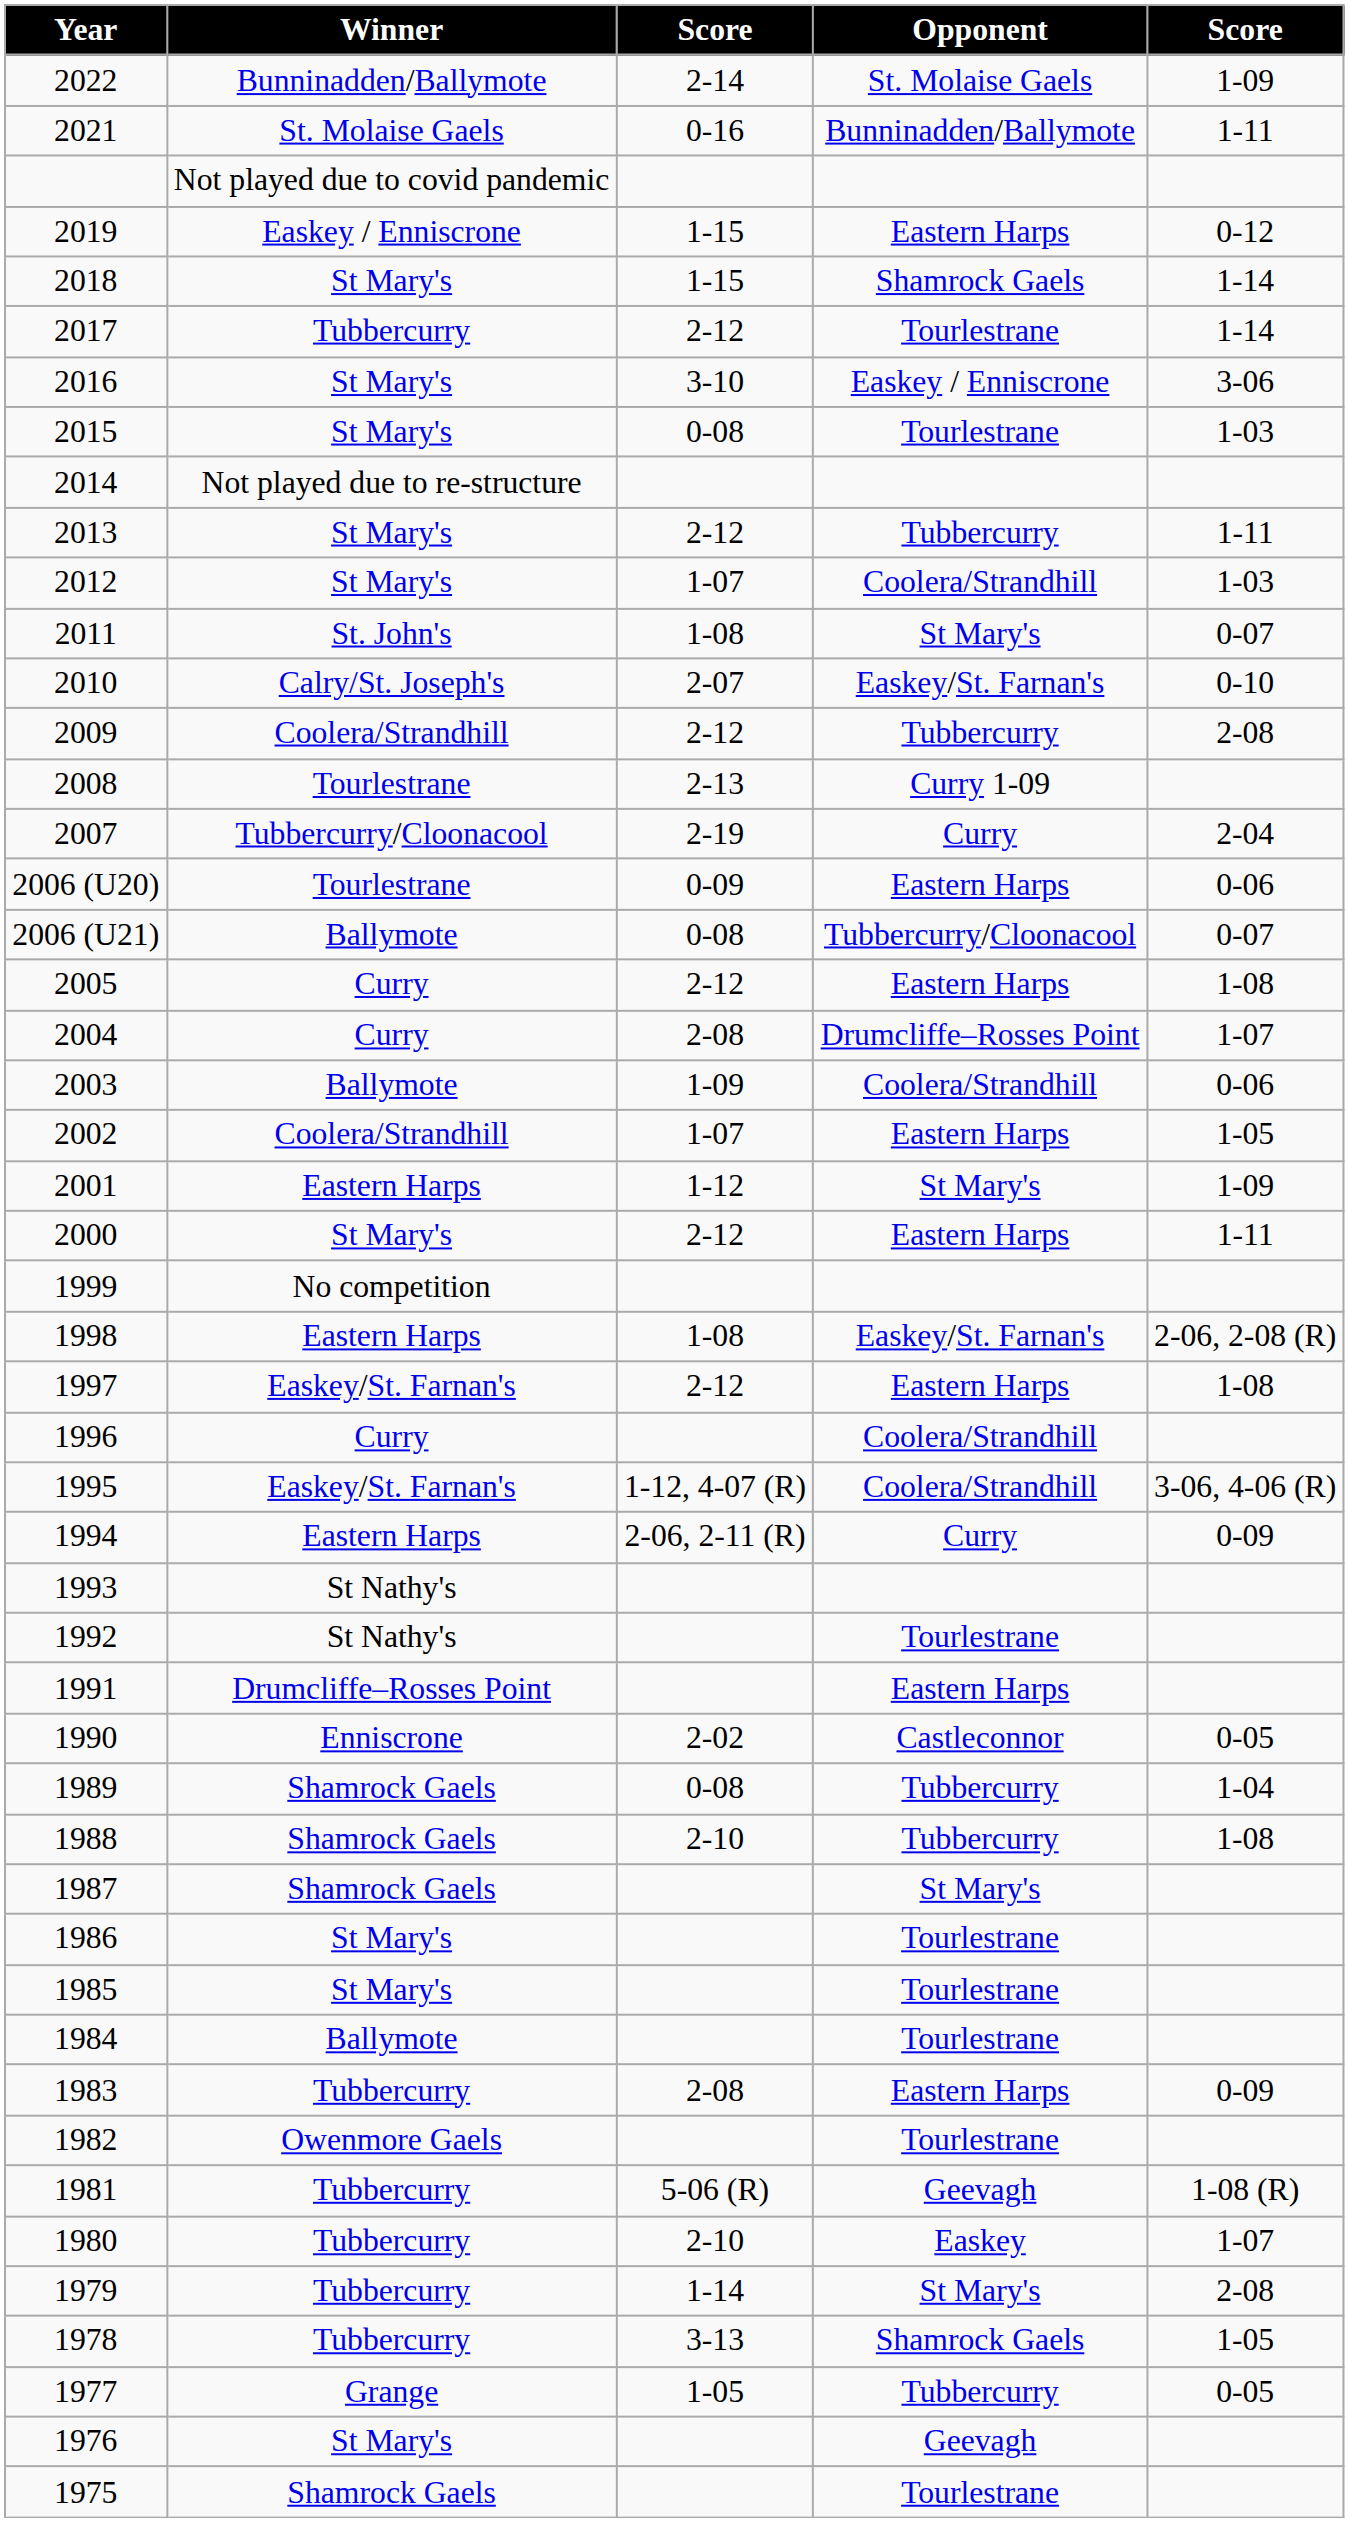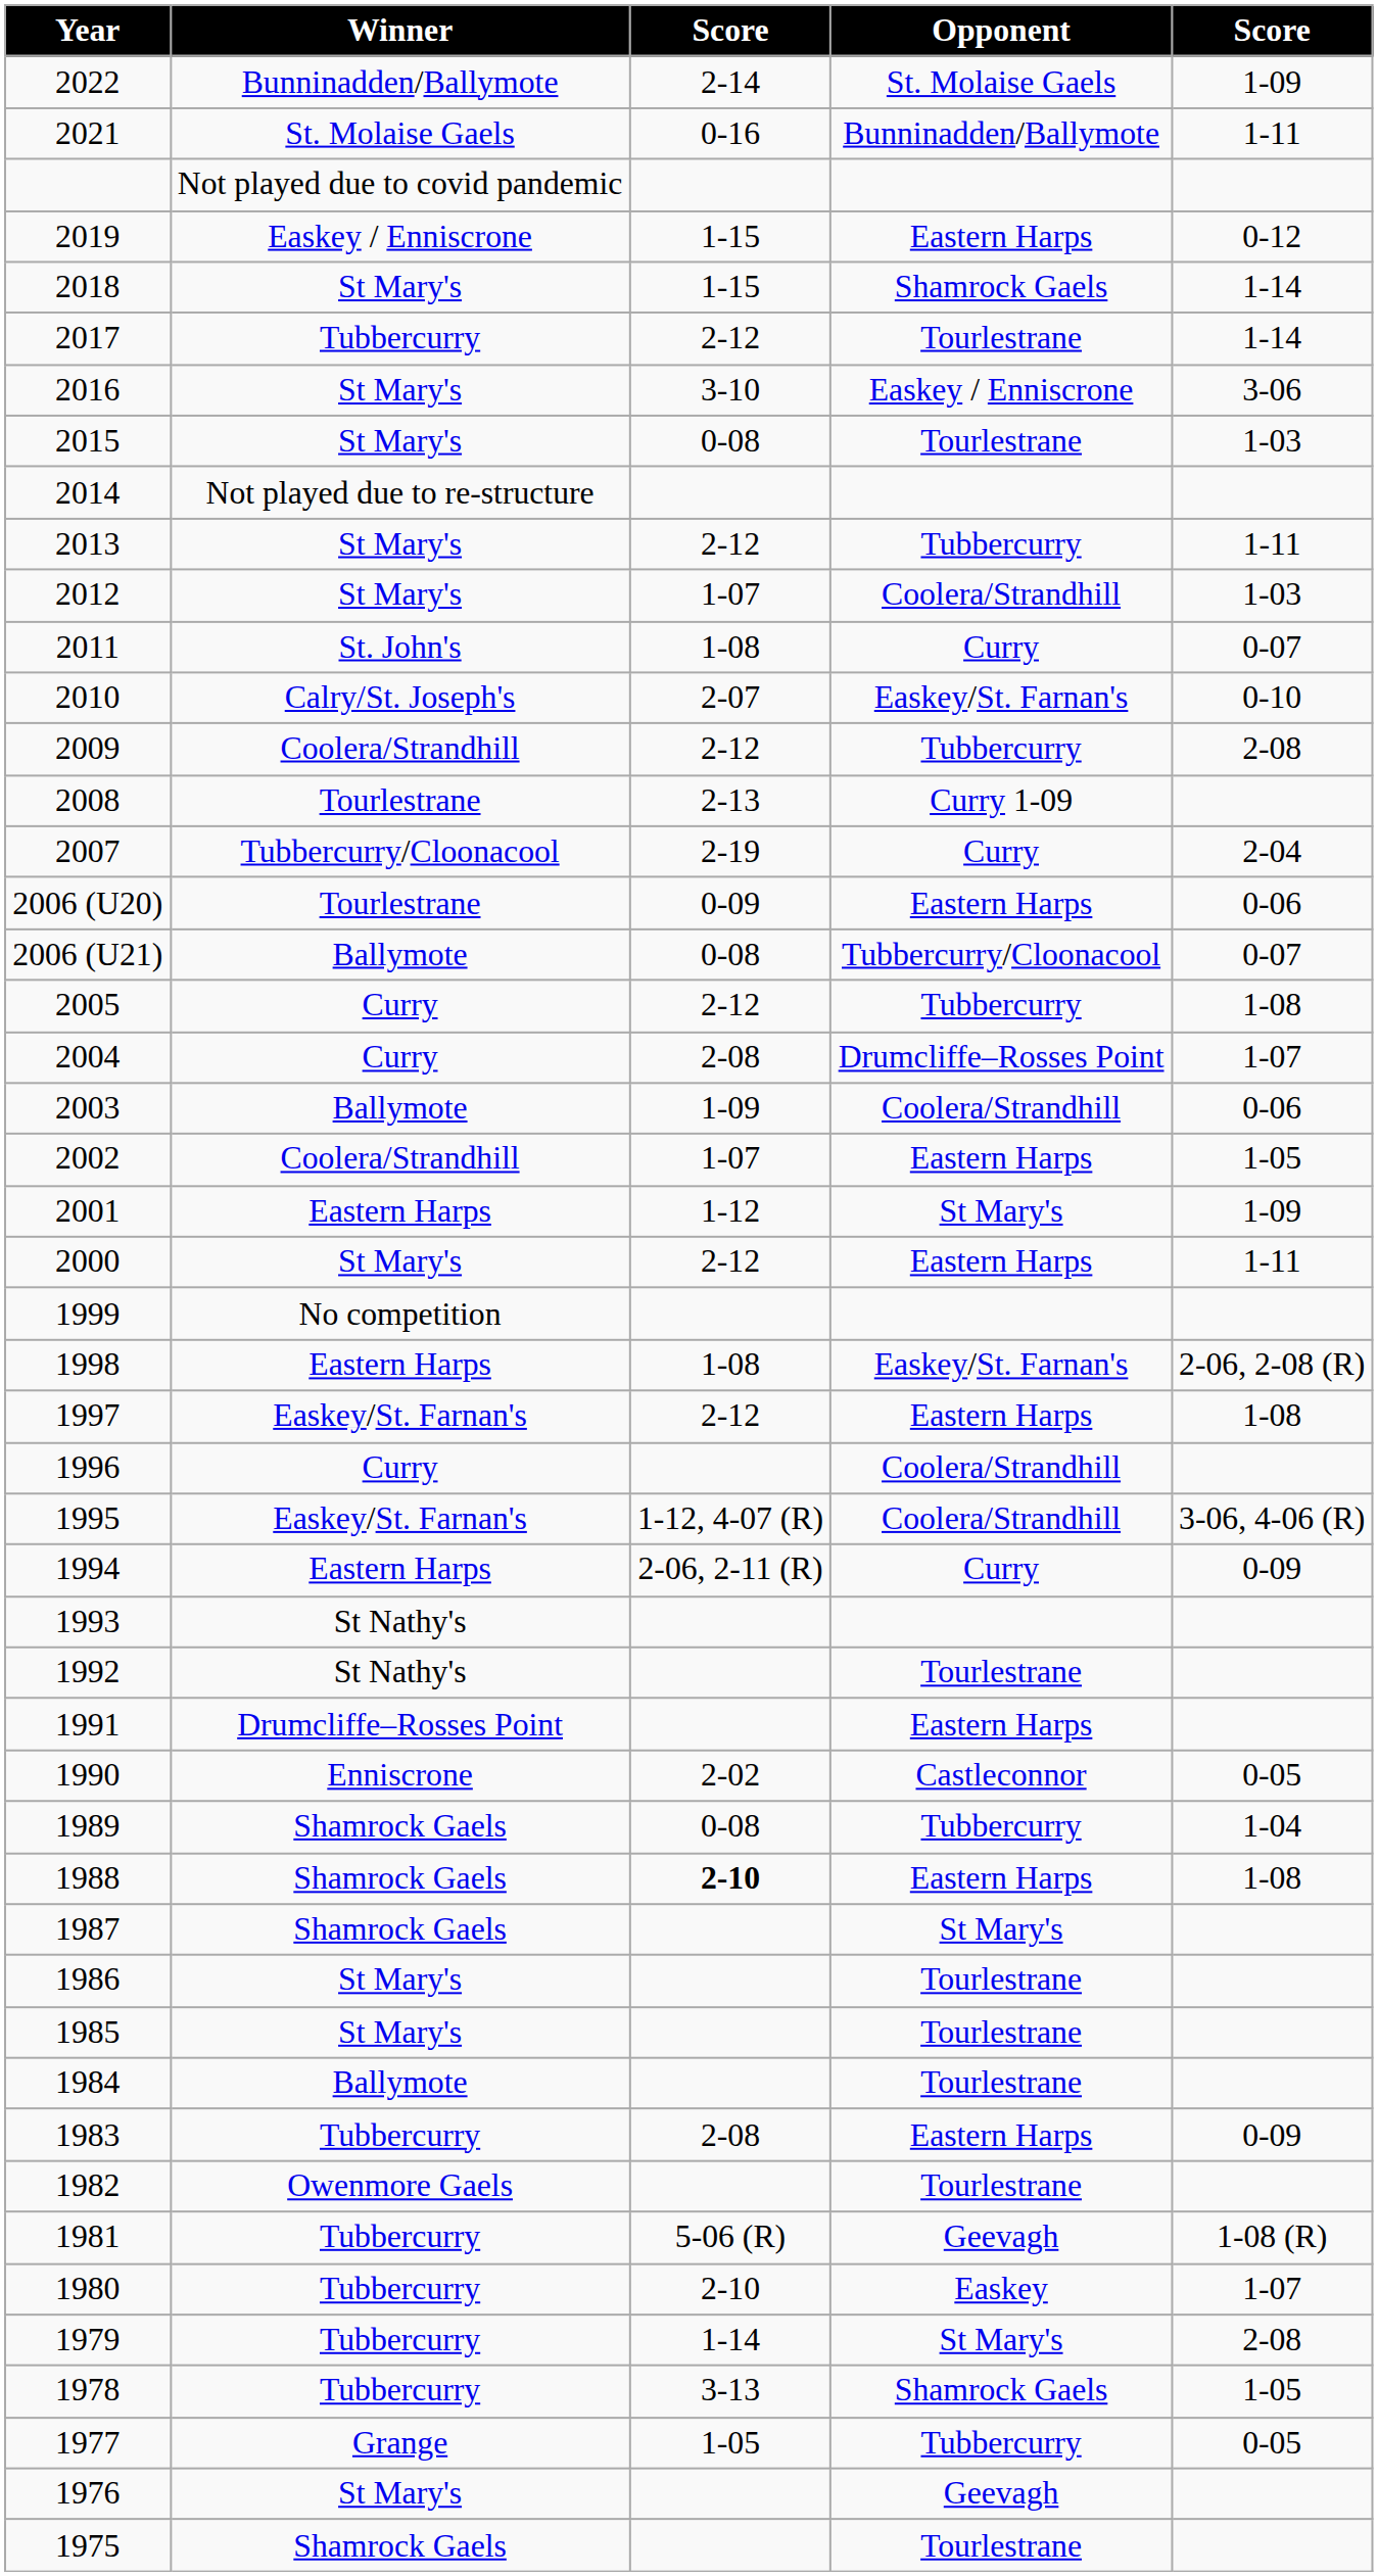 <table class="wikitable" style="text-align:center;">
 <tr>
 <th style="background:black;color:white">Year</th>
 <th style="background:black;color:white">Winner</th>
 <th style="background:black;color:white">Score</th>
 <th style="background:black;color:white">Opponent</th>
 <th style="background:black;color:white">Score</th>
 </tr>
 <tr>
 <td>2022</td>
 <td><a href='#'>Bunninadden</a>/<a href='#'>Ballymote</a></td>
 <td>2-14</td>
 <td><a href='#'>St. Molaise Gaels</a></td>
 <td>1-09</td>
 </tr>
 <tr>
 <td>2021</td>
 <td><a href='#'>St. Molaise Gaels</a></td>
 <td>0-16</td>
 <td><a href='#'>Bunninadden</a>/<a href='#'>Ballymote</a></td>
 <td>1-11</td>
 </tr>
 <tr>
 <td></td>
 <td>Not played due to covid pandemic</td>
 <td></td>
 <td></td>
 <td></td>
 </tr>
 <tr>
 <td>2019</td>
 <td><a href='#'>Easkey</a> / <a href='#'>Enniscrone</a></td>
 <td>1-15</td>
 <td><a href='#'>Eastern Harps</a></td>
 <td>0-12</td>
 </tr>
 <tr>
 <td>2018</td>
 <td><a href='#'>St Mary's</a></td>
 <td>1-15</td>
 <td><a href='#'>Shamrock Gaels</a></td>
 <td>1-14</td>
 </tr>
 <tr>
 <td>2017</td>
 <td><a href='#'>Tubbercurry</a></td>
 <td>2-12</td>
 <td><a href='#'>Tourlestrane</a></td>
 <td>1-14</td>
 </tr>
 <tr>
 <td>2016</td>
 <td><a href='#'>St Mary's</a></td>
 <td>3-10</td>
 <td><a href='#'>Easkey</a> / <a href='#'>Enniscrone</a></td>
 <td>3-06</td>
 </tr>
 <tr>
 <td>2015</td>
 <td><a href='#'>St Mary's</a></td>
 <td>0-08</td>
 <td><a href='#'>Tourlestrane</a></td>
 <td>1-03</td>
 </tr>
 <tr>
 <td>2014</td>
 <td>Not played due to re-structure</td>
 <td></td>
 <td></td>
 <td></td>
 </tr>
 <tr>
 <td>2013</td>
 <td><a href='#'>St Mary's</a></td>
 <td>2-12</td>
 <td><a href='#'>Tubbercurry</a></td>
 <td>1-11</td>
 </tr>
 <tr>
 <td>2012</td>
 <td><a href='#'>St Mary's</a></td>
 <td>1-07</td>
 <td><a href='#'>Coolera/Strandhill</a></td>
 <td>1-03</td>
 </tr>
 <tr>
 <td>2011</td>
 <td><a href='#'>St. John's</a></td>
 <td>1-08</td>
-<td><a href='#'>St Mary's</a></td>
+<td><a href='#'>Curry</a></td>
 <td>0-07</td>
 </tr>
 <tr>
 <td>2010</td>
 <td><a href='#'>Calry/St. Joseph's</a></td>
 <td>2-07</td>
 <td><a href='#'>Easkey</a>/<a href='#'>St. Farnan's</a></td>
 <td>0-10</td>
 </tr>
 <tr>
 <td>2009</td>
 <td><a href='#'>Coolera/Strandhill</a></td>
 <td>2-12</td>
 <td><a href='#'>Tubbercurry</a></td>
 <td>2-08</td>
 </tr>
 <tr>
 <td>2008</td>
 <td><a href='#'>Tourlestrane</a></td>
 <td>2-13</td>
 <td><a href='#'>Curry</a> 1-09</td>
 </tr>
 <tr>
 <td>2007</td>
 <td><a href='#'>Tubbercurry</a>/<a href='#'>Cloonacool</a></td>
 <td>2-19</td>
 <td><a href='#'>Curry</a></td>
 <td>2-04</td>
 </tr>
 <tr>
 <td>2006 (U20)</td>
 <td><a href='#'>Tourlestrane</a></td>
 <td>0-09</td>
 <td><a href='#'>Eastern Harps</a></td>
 <td>0-06</td>
 </tr>
 <tr>
 <td>2006 (U21)</td>
 <td><a href='#'>Ballymote</a></td>
 <td>0-08</td>
 <td><a href='#'>Tubbercurry</a>/<a href='#'>Cloonacool</a></td>
 <td>0-07</td>
 </tr>
 <tr>
 <td>2005</td>
 <td><a href='#'>Curry</a></td>
 <td>2-12</td>
-<td><a href='#'>Eastern Harps</a></td>
+<td><a href='#'>Tubbercurry</a></td>
 <td>1-08</td>
 </tr>
 <tr>
 <td>2004</td>
 <td><a href='#'>Curry</a></td>
 <td>2-08</td>
 <td><a href='#'>Drumcliffe–Rosses Point</a></td>
 <td>1-07</td>
 </tr>
 <tr>
 <td>2003</td>
 <td><a href='#'>Ballymote</a></td>
 <td>1-09</td>
 <td><a href='#'>Coolera/Strandhill</a></td>
 <td>0-06</td>
 </tr>
 <tr>
 <td>2002</td>
 <td><a href='#'>Coolera/Strandhill</a></td>
 <td>1-07</td>
 <td><a href='#'>Eastern Harps</a></td>
 <td>1-05</td>
 </tr>
 <tr>
 <td>2001</td>
 <td><a href='#'>Eastern Harps</a></td>
 <td>1-12</td>
 <td><a href='#'>St Mary's</a></td>
 <td>1-09</td>
 </tr>
 <tr>
 <td>2000</td>
 <td><a href='#'>St Mary's</a></td>
 <td>2-12</td>
 <td><a href='#'>Eastern Harps</a></td>
 <td>1-11</td>
 </tr>
 <tr>
 <td>1999</td>
 <td>No competition</td>
 <td></td>
 <td></td>
 <td></td>
 </tr>
 <tr>
 <td>1998</td>
 <td><a href='#'>Eastern Harps</a></td>
 <td>1-08</td>
 <td><a href='#'>Easkey</a>/<a href='#'>St. Farnan's</a></td>
 <td>2-06, 2-08 (R)</td>
 </tr>
 <tr>
 <td>1997</td>
 <td><a href='#'>Easkey</a>/<a href='#'>St. Farnan's</a></td>
 <td>2-12</td>
 <td><a href='#'>Eastern Harps</a></td>
 <td>1-08</td>
 </tr>
 <tr>
 <td>1996</td>
 <td><a href='#'>Curry</a></td>
 <td></td>
 <td><a href='#'>Coolera/Strandhill</a></td>
 <td></td>
 </tr>
 <tr>
 <td>1995</td>
 <td><a href='#'>Easkey</a>/<a href='#'>St. Farnan's</a></td>
 <td>1-12, 4-07 (R)</td>
 <td><a href='#'>Coolera/Strandhill</a></td>
 <td>3-06, 4-06 (R)</td>
 </tr>
 <tr>
 <td>1994</td>
 <td><a href='#'>Eastern Harps</a></td>
 <td>2-06, 2-11 (R)</td>
 <td><a href='#'>Curry</a></td>
 <td>0-09</td>
 </tr>
 <tr>
 <td>1993</td>
 <td>St Nathy's</td>
 <td></td>
 <td></td>
 <td></td>
 </tr>
 <tr>
 <td>1992</td>
 <td>St Nathy's</td>
 <td></td>
 <td><a href='#'>Tourlestrane</a></td>
 <td></td>
 </tr>
 <tr>
 <td>1991</td>
 <td><a href='#'>Drumcliffe–Rosses Point</a></td>
 <td></td>
 <td><a href='#'>Eastern Harps</a></td>
 <td></td>
 </tr>
 <tr>
 <td>1990</td>
 <td><a href='#'>Enniscrone</a></td>
 <td>2-02</td>
 <td><a href='#'>Castleconnor</a></td>
 <td>0-05</td>
 </tr>
 <tr>
 <td>1989</td>
 <td><a href='#'>Shamrock Gaels</a></td>
 <td>0-08</td>
 <td><a href='#'>Tubbercurry</a></td>
 <td>1-04</td>
 </tr>
 <tr>
 <td>1988</td>
 <td><a href='#'>Shamrock Gaels</a></td>
-<td>2-10</td>
-<td><a href='#'>Tubbercurry</a></td>
+<td><strong>2-10</strong></td>
+<td><a href='#'>Eastern Harps</a></td>
 <td>1-08</td>
 </tr>
 <tr>
 <td>1987</td>
 <td><a href='#'>Shamrock Gaels</a></td>
 <td></td>
 <td><a href='#'>St Mary's</a></td>
 <td></td>
 </tr>
 <tr>
 <td>1986</td>
 <td><a href='#'>St Mary's</a></td>
 <td></td>
 <td><a href='#'>Tourlestrane</a></td>
 <td></td>
 </tr>
 <tr>
 <td>1985</td>
 <td><a href='#'>St Mary's</a></td>
 <td></td>
 <td><a href='#'>Tourlestrane</a></td>
 <td></td>
 </tr>
 <tr>
 <td>1984</td>
 <td><a href='#'>Ballymote</a></td>
 <td></td>
 <td><a href='#'>Tourlestrane</a></td>
 <td></td>
 </tr>
 <tr>
 <td>1983</td>
 <td><a href='#'>Tubbercurry</a></td>
 <td>2-08</td>
 <td><a href='#'>Eastern Harps</a></td>
 <td>0-09</td>
 </tr>
 <tr>
 <td>1982</td>
 <td><a href='#'>Owenmore Gaels</a></td>
 <td></td>
 <td><a href='#'>Tourlestrane</a></td>
 <td></td>
 </tr>
 <tr>
 <td>1981</td>
 <td><a href='#'>Tubbercurry</a></td>
 <td>5-06 (R)</td>
 <td><a href='#'>Geevagh</a></td>
 <td>1-08 (R)</td>
 </tr>
 <tr>
 <td>1980</td>
 <td><a href='#'>Tubbercurry</a></td>
 <td>2-10</td>
 <td><a href='#'>Easkey</a></td>
 <td>1-07</td>
 </tr>
 <tr>
 <td>1979</td>
 <td><a href='#'>Tubbercurry</a></td>
 <td>1-14</td>
 <td><a href='#'>St Mary's</a></td>
 <td>2-08</td>
 </tr>
 <tr>
 <td>1978</td>
 <td><a href='#'>Tubbercurry</a></td>
 <td>3-13</td>
 <td><a href='#'>Shamrock Gaels</a></td>
 <td>1-05</td>
 </tr>
 <tr>
 <td>1977</td>
 <td><a href='#'>Grange</a></td>
 <td>1-05</td>
 <td><a href='#'>Tubbercurry</a></td>
 <td>0-05</td>
 </tr>
 <tr>
 <td>1976</td>
 <td><a href='#'>St Mary's</a></td>
 <td></td>
 <td><a href='#'>Geevagh</a></td>
 <td></td>
 </tr>
 <tr>
 <td>1975</td>
 <td><a href='#'>Shamrock Gaels</a></td>
 <td></td>
 <td><a href='#'>Tourlestrane</a></td>
 <td></td>
 </tr>
 </table>
